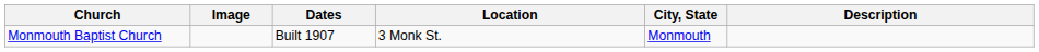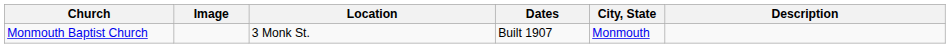 <table class="wikitable sortable" style="width:98%">
 <tr>
 <th width = 18%><strong>Church</strong></th>
 <th width = 8% class="unsortable"><strong>Image</strong></th>
+<th><strong>Location</strong></th>
 <th width = 10%><strong>Dates</strong></th>
-<th><strong>Location</strong></th>
 <th width = 8%><strong>City, State</strong></th>
 <th class="unsortable"><strong>Description</strong></th>
 </tr>
 <tr ->
 <td><a href='#'>Monmouth Baptist Church</a></td>
 <td></td>
+<td>3 Monk St.<br><small></small></td>
 <td>Built 1907</td>
-<td>3 Monk St.<br><small></small></td>
 <td><a href='#'>Monmouth</a></td>
 <td></td>
 </tr>
 </table>
